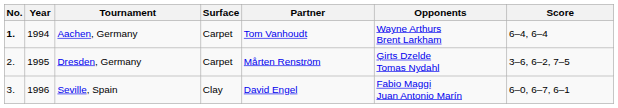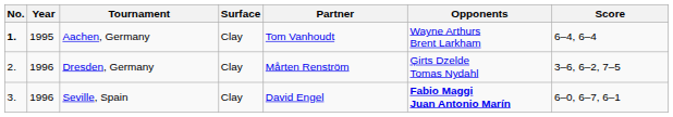 <table class="sortable wikitable" style=font-size:97%>
 <tr>
 <th style="width:20px" class="unsortable">No.</th>
 <th style="width:40px">Year</th>
 <th style="width:220px">Tournament</th>
 <th style="width:50px">Surface</th>
 <th style="width:200px">Partner</th>
 <th style="width:200px">Opponents</th>
 <th style="width:160px" class="unsortable">Score</th>
 </tr>
 <tr>
 <td><strong>1.</strong></td>
-<td>1994</td>
+<td>1995</td>
 <td><a href='#'>Aachen</a>, Germany</td>
-<td>Carpet</td>
+<td>Clay</td>
 <td> <a href='#'>Tom Vanhoudt</a></td>
 <td> <a href='#'>Wayne Arthurs</a><br> <a href='#'>Brent Larkham</a></td>
 <td>6–4, 6–4</td>
 </tr>
 <tr>
 <td>2.</td>
-<td>1995</td>
+<td>1996</td>
 <td><a href='#'>Dresden</a>, Germany</td>
-<td>Carpet</td>
+<td>Clay</td>
 <td> <a href='#'>Mårten Renström</a></td>
 <td> <a href='#'>Ģirts Dzelde</a><br> <a href='#'>Tomas Nydahl</a></td>
 <td>3–6, 6–2, 7–5</td>
 </tr>
 <tr>
 <td>3.</td>
 <td>1996</td>
 <td><a href='#'>Seville</a>, Spain</td>
 <td>Clay</td>
 <td> <a href='#'>David Engel</a></td>
-<td> <a href='#'>Fabio Maggi</a><br> <a href='#'>Juan Antonio Marín</a></td>
+<td><strong> <a href='#'>Fabio Maggi</a><br> <a href='#'>Juan Antonio Marín</a></strong></td>
 <td>6–0, 6–7, 6–1</td>
 </tr>
 </table>
